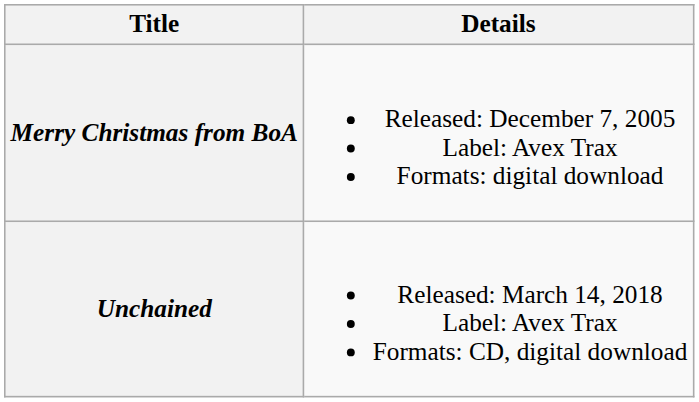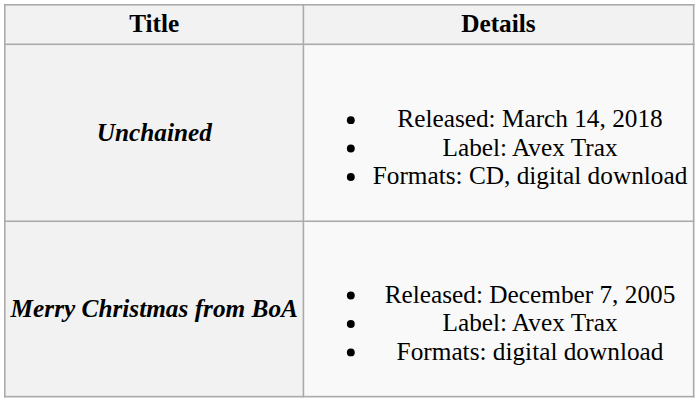 <table class="wikitable plainrowheaders" style="text-align:center;">
 <tr>
 <th rowspan="1">Title</th>
 <th rowspan="1">Details</th>
 </tr>
 <tr>
+<th scope="row"><em>Unchained</em></th>
+<td><br><ul><li>Released: March 14, 2018</li><li>Label: Avex Trax</li><li>Formats: CD, digital download</li></ul></td>
+</tr>
+<tr>
 <th scope="row"><em>Merry Christmas from BoA</em></th>
 <td><br><ul><li>Released: December 7, 2005</li><li>Label: Avex Trax</li><li>Formats: digital download</li></ul></td>
 </tr>
-<tr>
-<th scope="row"><em>Unchained</em></th>
-<td><br><ul><li>Released: March 14, 2018</li><li>Label: Avex Trax</li><li>Formats: CD, digital download</li></ul></td>
-</tr>
 </table>
